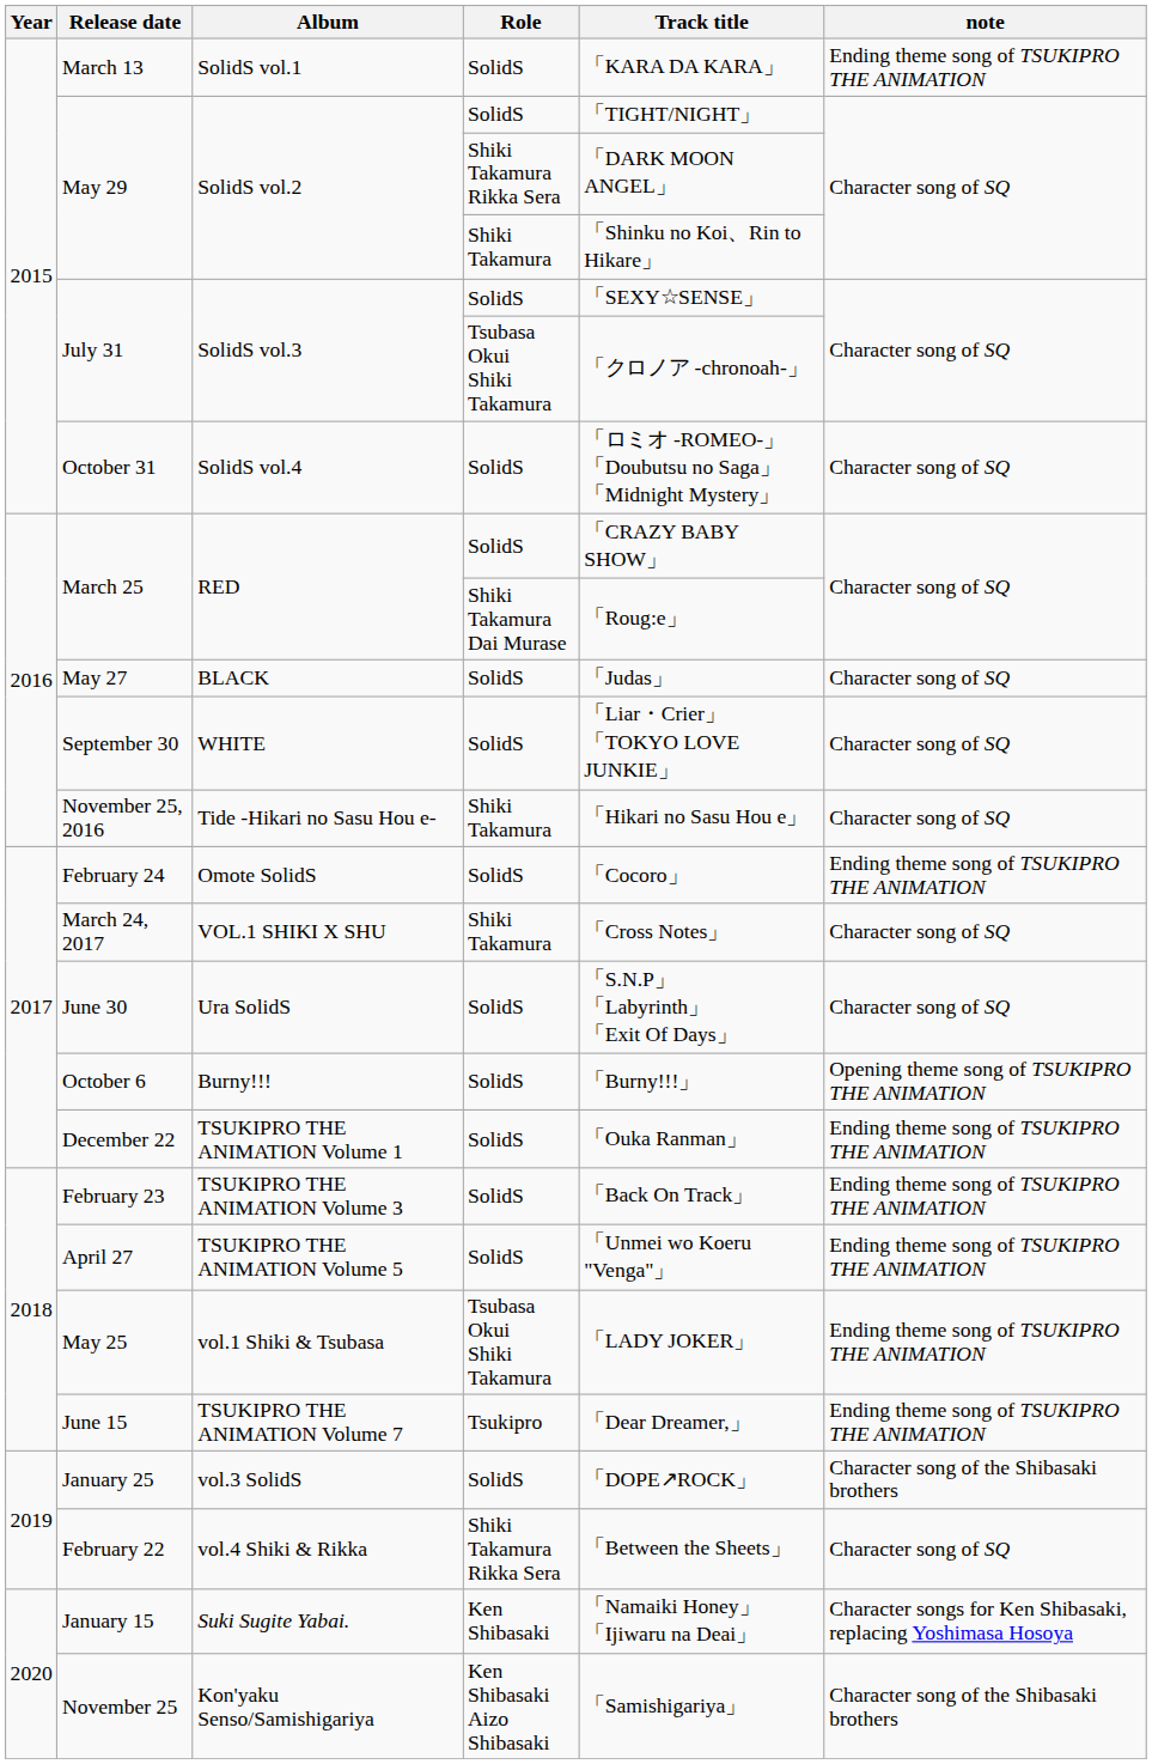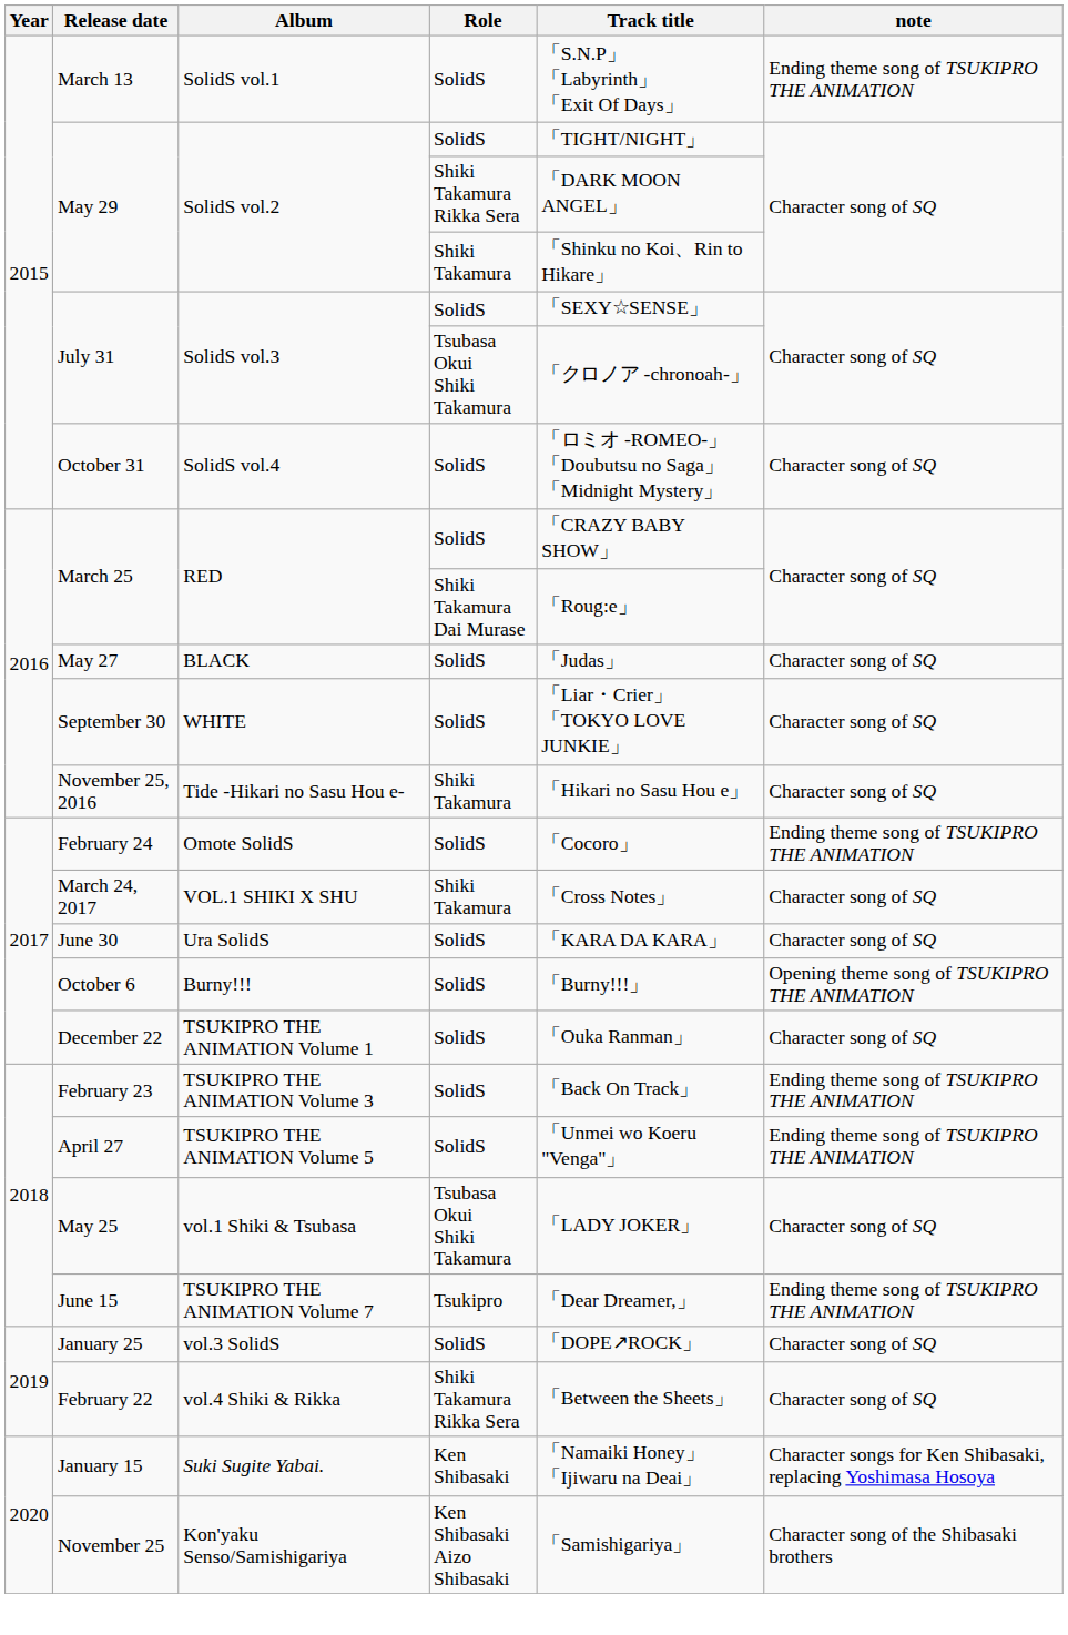 <table class="wikitable sortable Video games">
 <tr>
 <th>Year</th>
 <th>Release date</th>
 <th>Album</th>
 <th>Role</th>
 <th>Track title</th>
 <th>note</th>
 </tr>
 <tr>
 <td rowspan="7">2015</td>
 <td>March 13</td>
 <td>SolidS vol.1</td>
 <td>SolidS</td>
-<td>「KARA DA KARA」</td>
+<td>「S.N.P」<br>「Labyrinth」<br>「Exit Of Days」</td>
 <td>Ending theme song of <em>TSUKIPRO THE ANIMATION</em></td>
 </tr>
 <tr>
 <td rowspan="3">May 29</td>
 <td rowspan="3">SolidS vol.2</td>
 <td>SolidS</td>
 <td>「TIGHT/NIGHT」</td>
 <td rowspan="3">Character song of <em>SQ</em></td>
 </tr>
 <tr>
 <td>Shiki Takamura <br> Rikka Sera</td>
 <td>「DARK MOON ANGEL」</td>
 </tr>
 <tr>
 <td>Shiki Takamura</td>
 <td>「Shinku no Koi、Rin to Hikare」</td>
 </tr>
 <tr>
 <td rowspan="2">July 31</td>
 <td rowspan="2">SolidS vol.3</td>
 <td>SolidS</td>
 <td>「SEXY☆SENSE」</td>
 <td rowspan="2">Character song of <em>SQ</em></td>
 </tr>
 <tr>
 <td>Tsubasa Okui <br> Shiki Takamura</td>
 <td>「クロノア -chronoah-」</td>
 </tr>
 <tr>
 <td>October 31</td>
 <td>SolidS vol.4</td>
 <td>SolidS</td>
 <td>「ロミオ -ROMEO-」<br>「Doubutsu no Saga」<br>「Midnight Mystery」</td>
 <td>Character song of <em>SQ</em></td>
 </tr>
 <tr>
 <td rowspan="5">2016</td>
 <td rowspan="2">March 25</td>
 <td rowspan="2">RED</td>
 <td>SolidS</td>
 <td>「CRAZY BABY SHOW」</td>
 <td rowspan="2">Character song of <em>SQ</em></td>
 </tr>
 <tr>
 <td>Shiki Takamura <br> Dai Murase</td>
 <td>「Roug:e」</td>
 </tr>
 <tr>
 <td>May 27</td>
 <td>BLACK</td>
 <td>SolidS</td>
 <td>「Judas」</td>
 <td>Character song of <em>SQ</em></td>
 </tr>
 <tr>
 <td>September 30</td>
 <td>WHITE</td>
 <td>SolidS</td>
 <td>「Liar・Crier」<br>「TOKYO LOVE JUNKIE」</td>
 <td>Character song of <em>SQ</em></td>
 </tr>
 <tr>
 <td>November 25, 2016</td>
 <td>Tide -Hikari no Sasu Hou e-</td>
 <td>Shiki Takamura</td>
 <td>「Hikari no Sasu Hou e」</td>
 <td>Character song of <em>SQ</em></td>
 </tr>
 <tr>
 <td rowspan="5">2017</td>
 <td>February 24</td>
 <td>Omote SolidS</td>
 <td>SolidS</td>
 <td>「Cocoro」</td>
 <td>Ending theme song of <em>TSUKIPRO THE ANIMATION</em></td>
 </tr>
 <tr>
 <td>March 24, 2017</td>
 <td>VOL.1 SHIKI X SHU</td>
 <td>Shiki Takamura</td>
 <td>「Cross Notes」</td>
 <td>Character song of <em>SQ</em></td>
 </tr>
 <tr>
 <td>June 30</td>
 <td>Ura SolidS</td>
 <td>SolidS</td>
-<td>「S.N.P」<br>「Labyrinth」<br>「Exit Of Days」</td>
+<td>「KARA DA KARA」</td>
 <td>Character song of <em>SQ</em></td>
 </tr>
 <tr>
 <td>October 6</td>
 <td>Burny!!!</td>
 <td>SolidS</td>
 <td>「Burny!!!」</td>
 <td>Opening theme song of <em>TSUKIPRO THE ANIMATION</em></td>
 </tr>
 <tr>
 <td>December 22</td>
 <td>TSUKIPRO THE ANIMATION Volume 1</td>
 <td>SolidS</td>
 <td>「Ouka Ranman」</td>
-<td>Ending theme song of <em>TSUKIPRO THE ANIMATION</em></td>
+<td>Character song of <em>SQ</em></td>
 </tr>
 <tr>
 <td rowspan="4">2018</td>
 <td>February 23</td>
 <td>TSUKIPRO THE ANIMATION Volume 3</td>
 <td>SolidS</td>
 <td>「Back On Track」</td>
 <td>Ending theme song of <em>TSUKIPRO THE ANIMATION</em></td>
 </tr>
 <tr>
 <td>April 27</td>
 <td>TSUKIPRO THE ANIMATION Volume 5</td>
 <td>SolidS</td>
 <td>「Unmei wo Koeru "Venga"」</td>
 <td>Ending theme song of <em>TSUKIPRO THE ANIMATION</em></td>
 </tr>
 <tr>
 <td>May 25</td>
 <td>vol.1 Shiki & Tsubasa</td>
 <td>Tsubasa Okui <br> Shiki Takamura</td>
 <td>「LADY JOKER」</td>
-<td>Ending theme song of <em>TSUKIPRO THE ANIMATION</em></td>
+<td>Character song of <em>SQ</em></td>
 </tr>
 <tr>
 <td>June 15</td>
 <td>TSUKIPRO THE ANIMATION Volume 7</td>
 <td>Tsukipro</td>
 <td>「Dear Dreamer,」</td>
 <td>Ending theme song of <em>TSUKIPRO THE ANIMATION</em></td>
 </tr>
 <tr>
 <td rowspan="2">2019</td>
 <td>January 25</td>
 <td>vol.3 SolidS</td>
 <td>SolidS</td>
 <td>「DOPE↗ROCK」</td>
-<td>Character song of the Shibasaki brothers</td>
+<td>Character song of <em>SQ</em></td>
 </tr>
 <tr>
 <td>February 22</td>
 <td>vol.4 Shiki & Rikka</td>
 <td>Shiki Takamura <br> Rikka Sera</td>
 <td>「Between the Sheets」</td>
 <td>Character song of <em>SQ</em></td>
 </tr>
 <tr>
 <td rowspan="2">2020</td>
 <td>January 15</td>
 <td><em>Suki Sugite Yabai.</em></td>
 <td>Ken Shibasaki</td>
 <td>「Namaiki Honey」<br>「Ijiwaru na Deai」</td>
 <td>Character songs for Ken Shibasaki, replacing <a href='#'>Yoshimasa Hosoya</a></td>
 </tr>
 <tr>
 <td>November 25</td>
 <td>Kon'yaku Senso/Samishigariya</td>
 <td>Ken Shibasaki<br>Aizo Shibasaki</td>
 <td>「Samishigariya」</td>
 <td>Character song of the Shibasaki brothers</td>
 </tr>
 </table>
